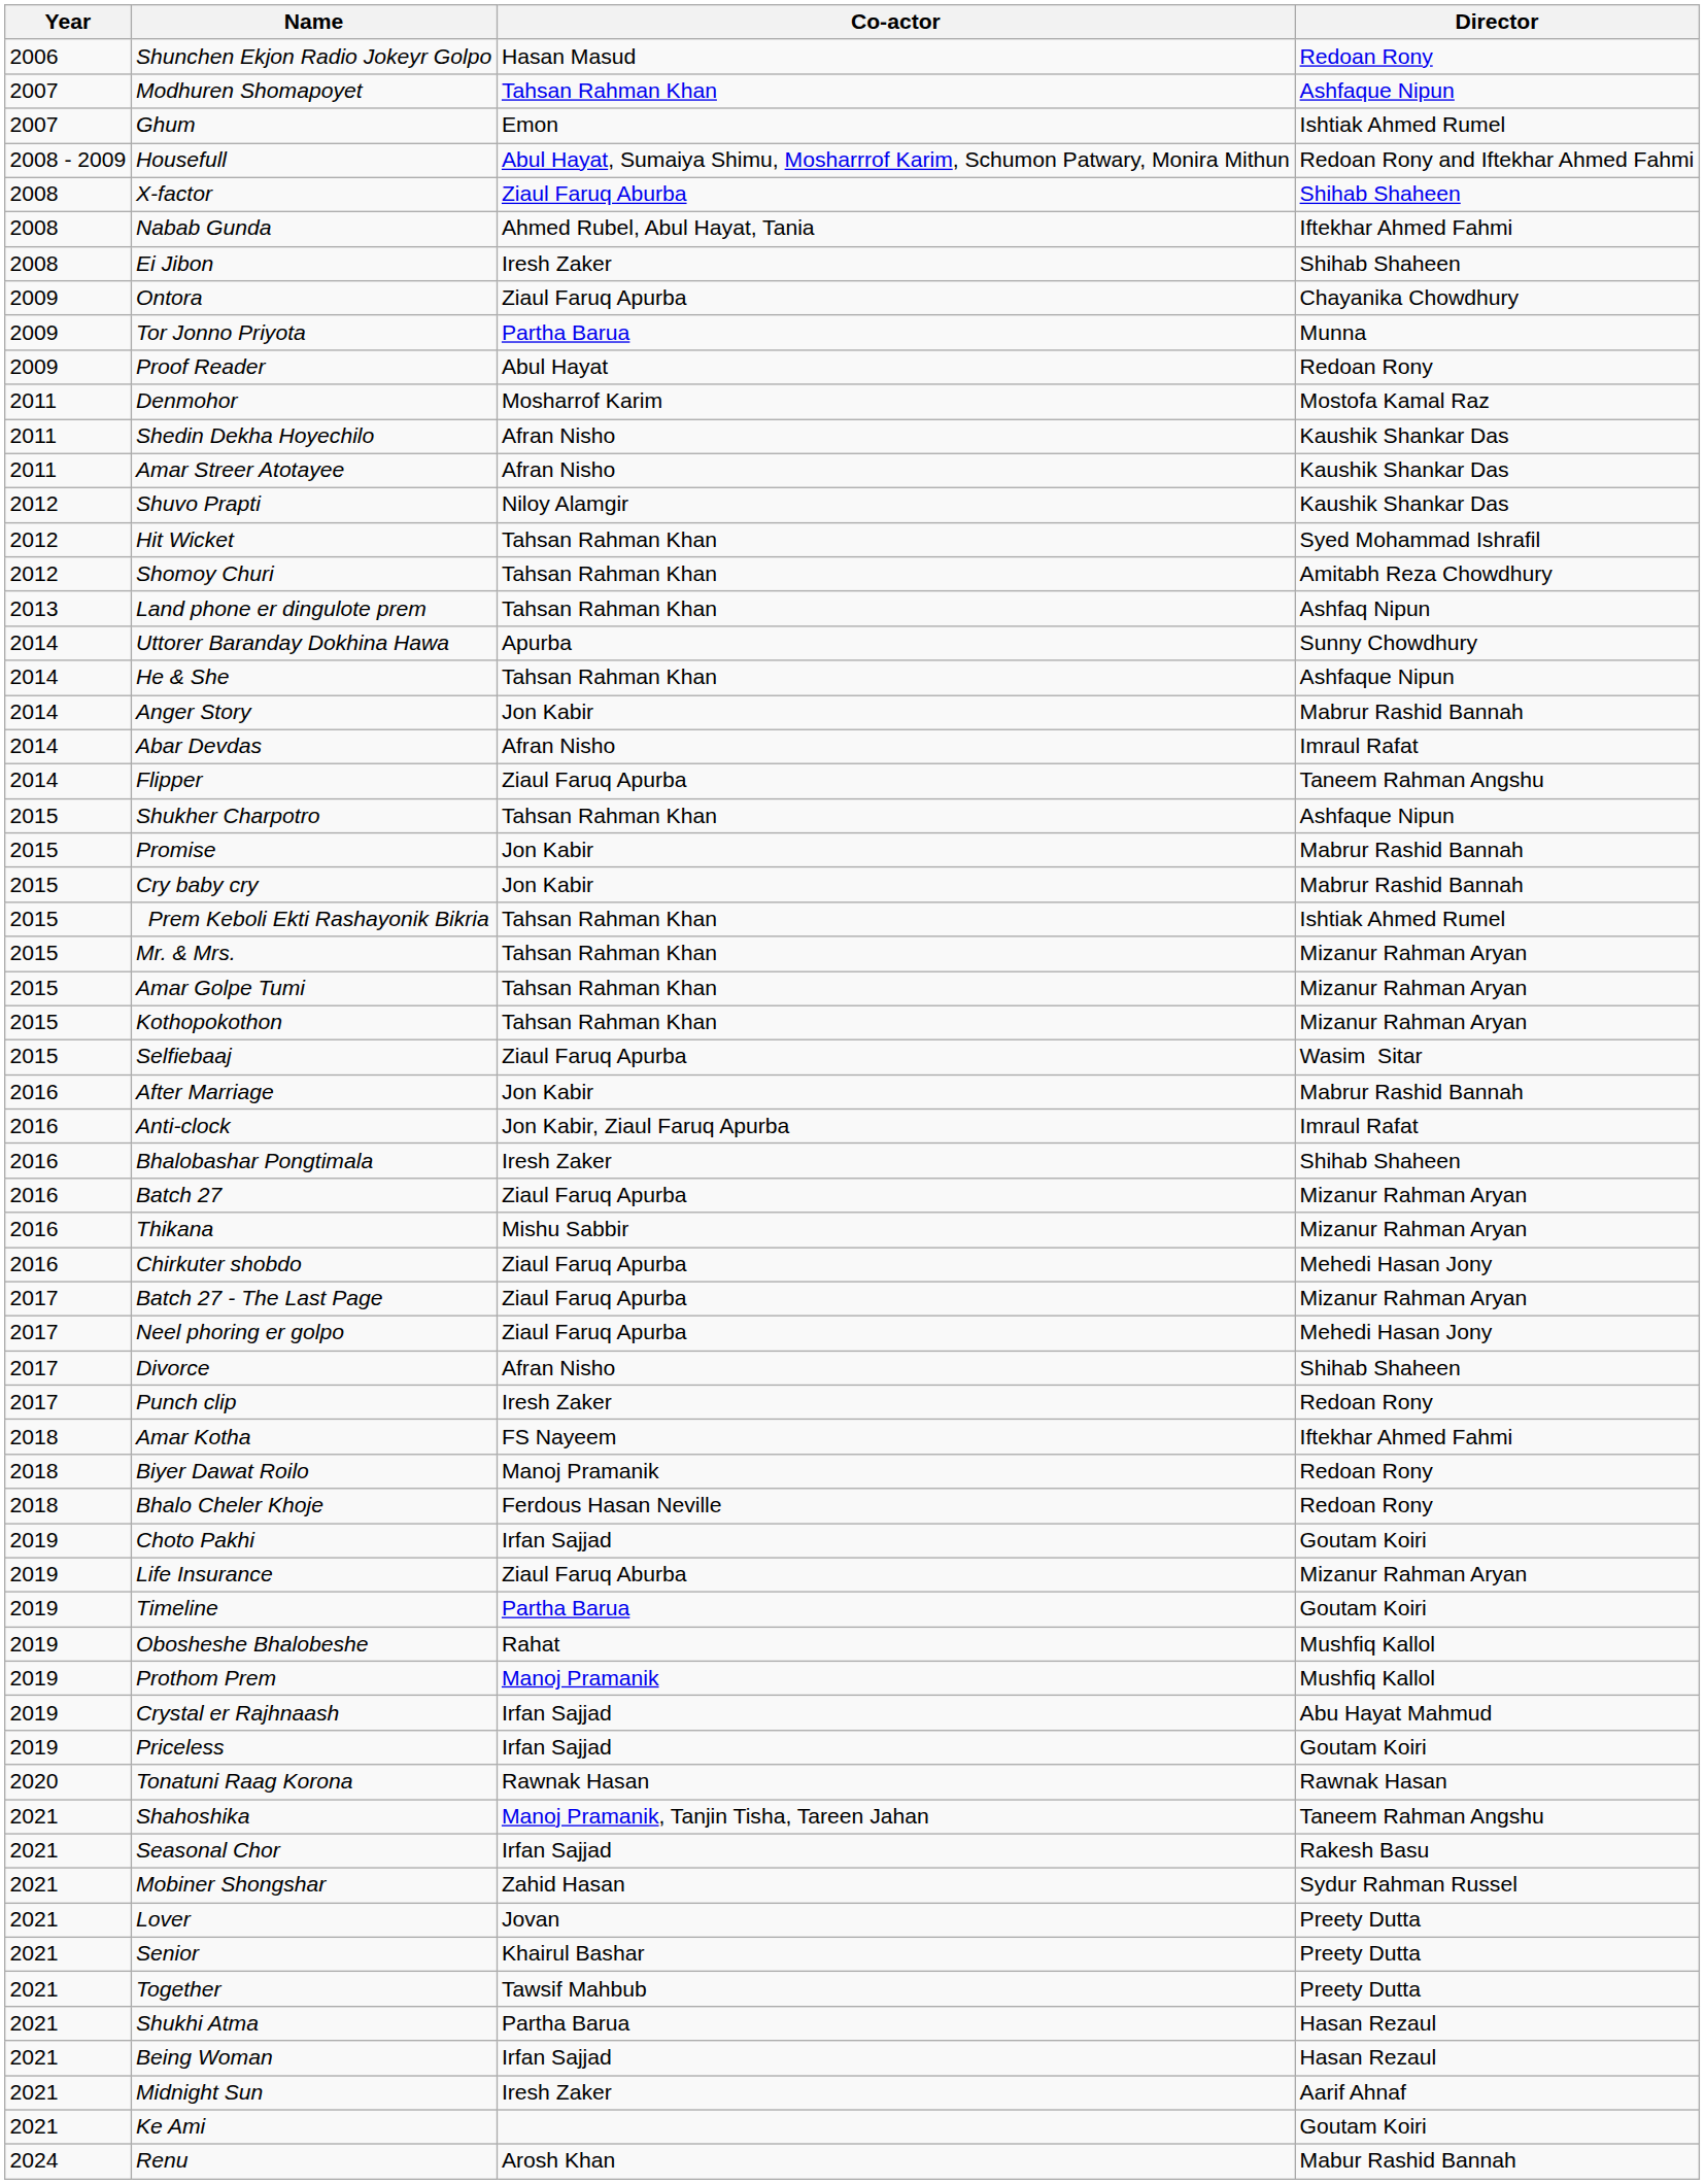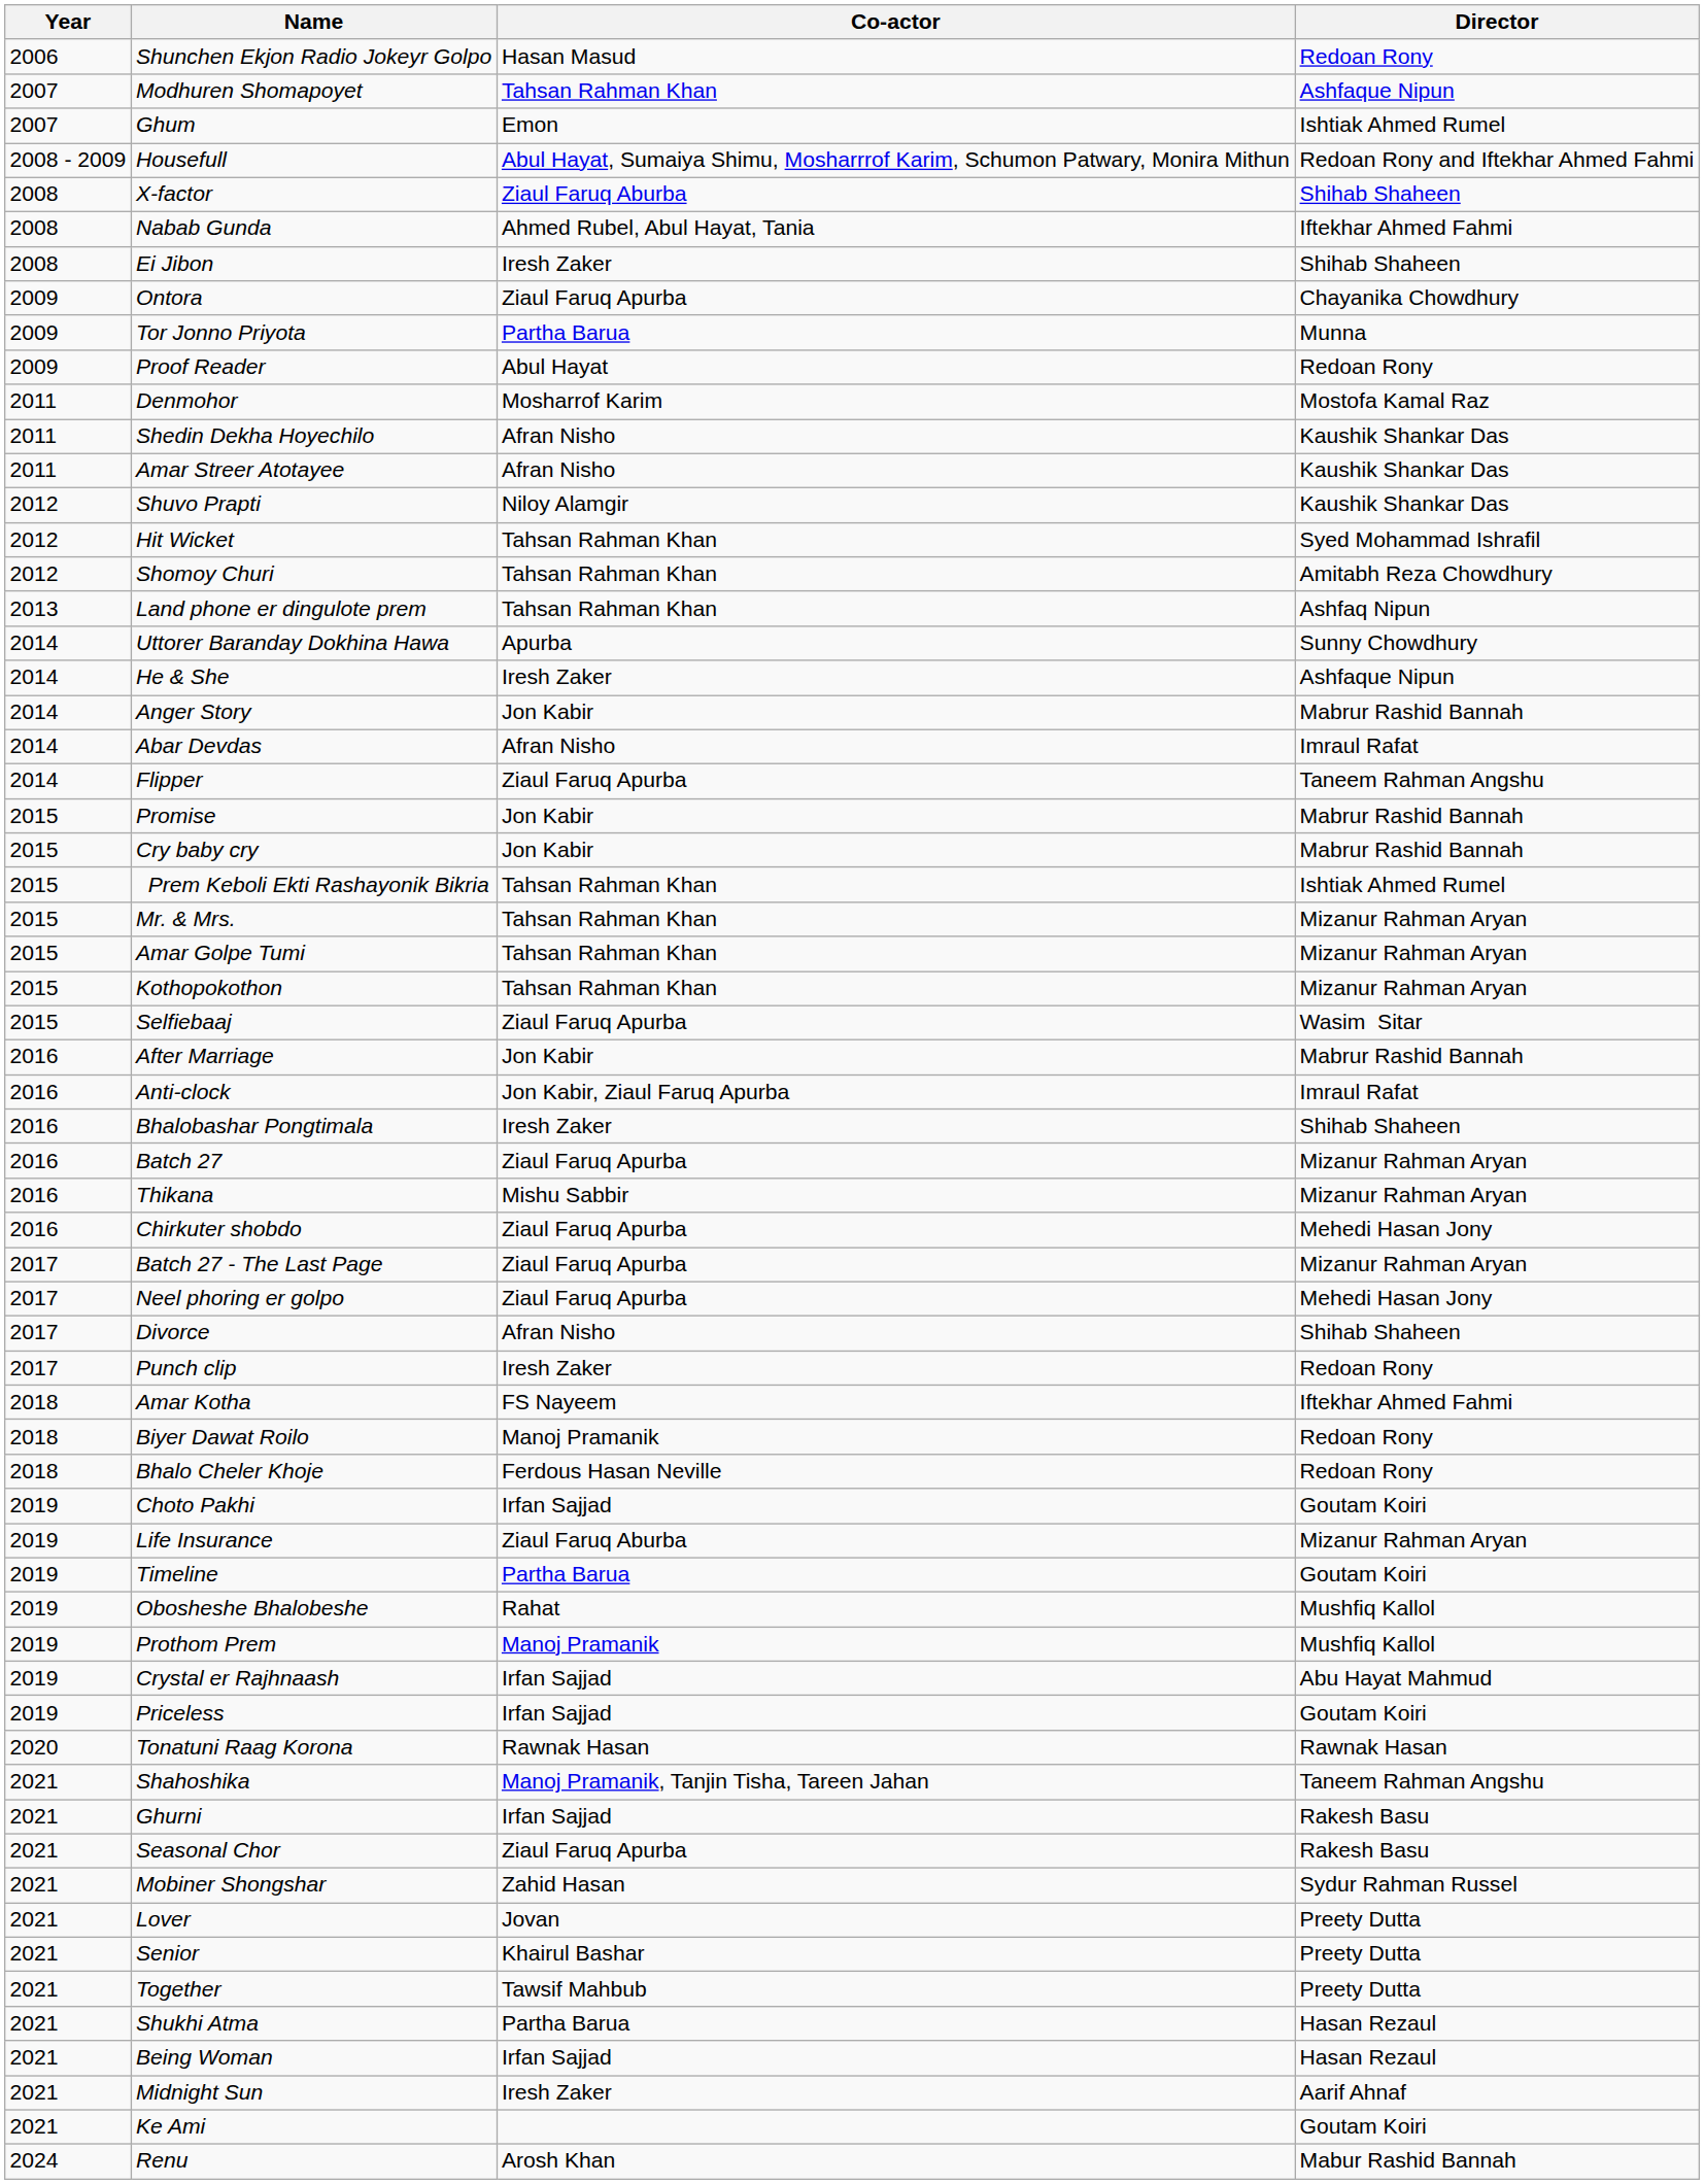 <table class="wikitable">
 <tr>
 <th>Year</th>
 <th>Name</th>
 <th>Co-actor</th>
 <th>Director</th>
 </tr>
 <tr>
 <td>2006</td>
 <td><em>Shunchen   Ekjon Radio Jokeyr Golpo</em></td>
 <td>Hasan Masud</td>
 <td><a href='#'>Redoan Rony</a></td>
 </tr>
 <tr>
 <td>2007</td>
 <td><em>Modhuren   Shomapoyet</em></td>
 <td><a href='#'>Tahsan Rahman Khan</a></td>
 <td><a href='#'>Ashfaque Nipun</a></td>
 </tr>
 <tr>
 <td>2007</td>
 <td><em>Ghum</em></td>
 <td>Emon</td>
 <td>Ishtiak Ahmed Rumel</td>
 </tr>
 <tr>
 <td>2008   - 2009</td>
 <td><em>Housefull</em></td>
 <td><a href='#'>Abul Hayat</a>, Sumaiya Shimu, <a href='#'>Mosharrrof Karim</a>, Schumon Patwary, Monira Mithun</td>
 <td>Redoan Rony and Iftekhar Ahmed   Fahmi</td>
 </tr>
 <tr>
 <td>2008</td>
 <td><em>X-factor</em></td>
 <td><a href='#'>Ziaul Faruq Aburba</a></td>
 <td><a href='#'>Shihab Shaheen</a></td>
 </tr>
 <tr>
 <td>2008</td>
 <td><em>Nabab   Gunda</em></td>
 <td>Ahmed Rubel, Abul Hayat, Tania</td>
 <td>Iftekhar Ahmed Fahmi</td>
 </tr>
 <tr>
 <td>2008</td>
 <td><em>Ei   Jibon</em></td>
 <td>Iresh Zaker</td>
 <td>Shihab Shaheen</td>
 </tr>
 <tr>
 <td>2009</td>
 <td><em>Ontora</em></td>
 <td>Ziaul Faruq Apurba</td>
 <td>Chayanika Chowdhury</td>
 </tr>
 <tr>
 <td>2009</td>
 <td><em>Tor   Jonno Priyota</em></td>
 <td><a href='#'>Partha Barua</a></td>
 <td>Munna</td>
 </tr>
 <tr>
 <td>2009</td>
 <td><em>Proof   Reader</em></td>
 <td>Abul Hayat</td>
 <td>Redoan Rony</td>
 </tr>
 <tr>
 <td>2011</td>
 <td><em>Denmohor</em></td>
 <td>Mosharrof Karim</td>
 <td>Mostofa Kamal Raz</td>
 </tr>
 <tr>
 <td>2011</td>
 <td><em>Shedin   Dekha Hoyechilo</em></td>
 <td>Afran Nisho</td>
 <td>Kaushik Shankar Das</td>
 </tr>
 <tr>
 <td>2011</td>
 <td><em>Amar   Streer Atotayee</em></td>
 <td>Afran Nisho</td>
 <td>Kaushik Shankar Das</td>
 </tr>
 <tr>
 <td>2012</td>
 <td><em>Shuvo   Prapti</em></td>
 <td>Niloy Alamgir</td>
 <td>Kaushik Shankar Das</td>
 </tr>
 <tr>
 <td>2012</td>
 <td><em>Hit   Wicket</em></td>
 <td>Tahsan Rahman Khan</td>
 <td>Syed   Mohammad Ishrafil</td>
 </tr>
 <tr>
 <td>2012</td>
 <td><em>Shomoy   Churi</em></td>
 <td>Tahsan Rahman Khan</td>
 <td>Amitabh Reza Chowdhury</td>
 </tr>
 <tr>
 <td>2013</td>
 <td><em>Land   phone er dingulote prem</em></td>
 <td>Tahsan Rahman Khan</td>
 <td>Ashfaq Nipun</td>
 </tr>
 <tr>
 <td>2014</td>
 <td><em>Uttorer Baranday   Dokhina Hawa</em></td>
 <td>Apurba</td>
 <td>Sunny Chowdhury</td>
 </tr>
 <tr>
 <td>2014</td>
 <td><em>He & She</em></td>
-<td>Tahsan Rahman Khan</td>
+<td>Iresh Zaker</td>
 <td>Ashfaque Nipun</td>
 </tr>
 <tr>
 <td>2014</td>
 <td><em>Anger Story</em></td>
 <td>Jon Kabir</td>
 <td>Mabrur Rashid   Bannah</td>
 </tr>
 <tr>
 <td>2014</td>
 <td><em>Abar Devdas</em></td>
 <td>Afran Nisho</td>
 <td>Imraul Rafat</td>
 </tr>
 <tr>
 <td>2014</td>
 <td><em>Flipper</em></td>
 <td>Ziaul Faruq Apurba</td>
 <td>Taneem Rahman   Angshu</td>
-</tr>
-<tr>
-<td>2015</td>
-<td><em>Shukher Charpotro</em></td>
-<td>Tahsan Rahman Khan</td>
-<td>Ashfaque Nipun</td>
 </tr>
 <tr>
 <td>2015</td>
 <td><em>Promise</em></td>
 <td>Jon Kabir</td>
 <td>Mabrur Rashid Bannah</td>
 </tr>
 <tr>
 <td>2015</td>
 <td><em>Cry baby cry</em></td>
 <td>Jon Kabir</td>
 <td>Mabrur Rashid   Bannah</td>
 </tr>
 <tr>
 <td>2015</td>
 <td>  <em>Prem   Keboli Ekti Rashayonik Bikria</em></td>
 <td>Tahsan Rahman Khan</td>
 <td>Ishtiak Ahmed Rumel</td>
 </tr>
 <tr>
 <td>2015</td>
 <td><em>Mr. & Mrs.</em></td>
 <td>Tahsan Rahman Khan</td>
 <td>Mizanur Rahman   Aryan</td>
 </tr>
 <tr>
 <td>2015</td>
 <td><em>Amar Golpe Tumi</em></td>
 <td>Tahsan Rahman Khan</td>
 <td>Mizanur Rahman   Aryan</td>
 </tr>
 <tr>
 <td>2015</td>
 <td><em>Kothopokothon</em></td>
 <td>Tahsan Rahman Khan</td>
 <td>Mizanur Rahman   Aryan</td>
 </tr>
 <tr>
 <td>2015</td>
 <td><em>Selfiebaaj</em></td>
 <td>Ziaul Faruq Apurba</td>
 <td>Wasim  Sitar</td>
 </tr>
 <tr>
 <td>2016</td>
 <td><em>After Marriage</em></td>
 <td>Jon Kabir</td>
 <td>Mabrur Rashid Bannah</td>
 </tr>
 <tr>
 <td>2016</td>
 <td><em>Anti-clock</em></td>
 <td>Jon Kabir, Ziaul   Faruq Apurba</td>
 <td>Imraul Rafat</td>
 </tr>
 <tr>
 <td>2016</td>
 <td><em>Bhalobashar   Pongtimala</em></td>
 <td>Iresh Zaker</td>
 <td>Shihab Shaheen</td>
 </tr>
 <tr>
 <td>2016</td>
 <td><em>Batch 27</em></td>
 <td>Ziaul Faruq Apurba</td>
 <td>Mizanur Rahman   Aryan</td>
 </tr>
 <tr>
 <td>2016</td>
 <td><em>Thikana</em></td>
 <td>Mishu Sabbir</td>
 <td>Mizanur Rahman   Aryan</td>
 </tr>
 <tr>
 <td>2016</td>
 <td><em>Chirkuter shobdo</em></td>
 <td>Ziaul Faruq Apurba</td>
 <td>Mehedi Hasan Jony</td>
 </tr>
 <tr>
 <td>2017</td>
 <td><em>Batch 27 - The Last   Page</em></td>
 <td>Ziaul Faruq Apurba</td>
 <td>Mizanur Rahman   Aryan</td>
 </tr>
 <tr>
 <td>2017</td>
 <td><em>Neel phoring er   golpo</em></td>
 <td>Ziaul Faruq Apurba</td>
 <td>Mehedi Hasan Jony</td>
 </tr>
 <tr>
 <td>2017</td>
 <td><em>Divorce</em></td>
 <td>Afran Nisho</td>
 <td>Shihab Shaheen</td>
 </tr>
 <tr>
 <td>2017</td>
 <td><em>Punch clip</em></td>
 <td>Iresh Zaker</td>
 <td>Redoan Rony</td>
 </tr>
 <tr>
 <td>2018</td>
 <td><em>Amar Kotha</em></td>
 <td>FS Nayeem</td>
 <td>Iftekhar Ahmed   Fahmi</td>
 </tr>
 <tr>
 <td>2018</td>
 <td><em>Biyer Dawat Roilo</em></td>
 <td>Manoj Pramanik</td>
 <td>Redoan Rony</td>
 </tr>
 <tr>
 <td>2018</td>
 <td><em>Bhalo Cheler Khoje</em></td>
 <td>Ferdous Hasan   Neville</td>
 <td>Redoan Rony</td>
 </tr>
 <tr>
 <td>2019</td>
 <td><em>Choto Pakhi</em></td>
 <td>Irfan Sajjad</td>
 <td>Goutam Koiri</td>
 </tr>
 <tr>
 <td>2019</td>
 <td><em>Life Insurance</em></td>
 <td>Ziaul Faruq Aburba</td>
 <td>Mizanur Rahman Aryan</td>
 </tr>
 <tr>
 <td>2019</td>
 <td><em>Timeline</em></td>
 <td><a href='#'>Partha Barua</a></td>
 <td>Goutam Koiri</td>
 </tr>
 <tr>
 <td>2019</td>
 <td><em>Obosheshe   Bhalobeshe</em></td>
 <td>Rahat</td>
 <td>Mushfiq Kallol</td>
 </tr>
 <tr>
 <td>2019</td>
 <td><em>Prothom Prem</em></td>
 <td><a href='#'>Manoj Pramanik</a></td>
 <td>Mushfiq Kallol</td>
 </tr>
 <tr>
 <td>2019</td>
 <td><em>Crystal er   Rajhnaash</em></td>
 <td>Irfan Sajjad</td>
 <td>Abu Hayat Mahmud</td>
 </tr>
 <tr>
 <td>2019</td>
 <td><em>Priceless</em></td>
 <td>Irfan Sajjad</td>
 <td>Goutam Koiri</td>
 </tr>
 <tr>
 <td>2020</td>
 <td><em>Tonatuni Raag   Korona</em></td>
 <td>Rawnak Hasan</td>
 <td>Rawnak Hasan</td>
 </tr>
 <tr>
 <td>2021</td>
 <td><em>Shahoshika</em></td>
 <td><a href='#'>Manoj Pramanik</a>,   Tanjin Tisha, Tareen Jahan</td>
 <td>Taneem Rahman   Angshu</td>
 </tr>
 <tr>
 <td>2021</td>
+<td><em>Ghurni</em></td>
+<td>Irfan Sajjad</td>
+<td>Rakesh Basu</td>
+</tr>
+<tr>
+<td>2021</td>
 <td><em>Seasonal Chor</em></td>
-<td>Irfan Sajjad</td>
+<td>Ziaul Faruq Apurba</td>
 <td>Rakesh Basu</td>
 </tr>
 <tr>
 <td>2021</td>
 <td><em>Mobiner Shongshar</em></td>
 <td>Zahid Hasan</td>
 <td>Sydur Rahman Russel</td>
 </tr>
 <tr>
 <td>2021</td>
 <td><em>Lover</em></td>
 <td>Jovan</td>
 <td>Preety Dutta</td>
 </tr>
 <tr>
 <td>2021</td>
 <td><em>Senior</em></td>
 <td>Khairul Bashar</td>
 <td>Preety Dutta</td>
 </tr>
 <tr>
 <td>2021</td>
 <td><em>Together</em></td>
 <td>Tawsif Mahbub</td>
 <td>Preety Dutta</td>
 </tr>
 <tr>
 <td>2021</td>
 <td><em>Shukhi Atma</em></td>
 <td>Partha Barua</td>
 <td>Hasan Rezaul</td>
 </tr>
 <tr>
 <td>2021</td>
 <td><em>Being Woman</em></td>
 <td>Irfan Sajjad</td>
 <td>Hasan Rezaul</td>
 </tr>
 <tr>
 <td>2021</td>
 <td><em>Midnight Sun</em></td>
 <td>Iresh Zaker</td>
 <td>Aarif Ahnaf</td>
 </tr>
 <tr>
 <td>2021</td>
 <td><em>Ke Ami</em></td>
 <td></td>
 <td>Goutam Koiri</td>
 </tr>
 <tr>
 <td>2024</td>
 <td><em>Renu</em></td>
 <td>Arosh Khan</td>
 <td>Mabur Rashid Bannah</td>
 </tr>
 </table>
